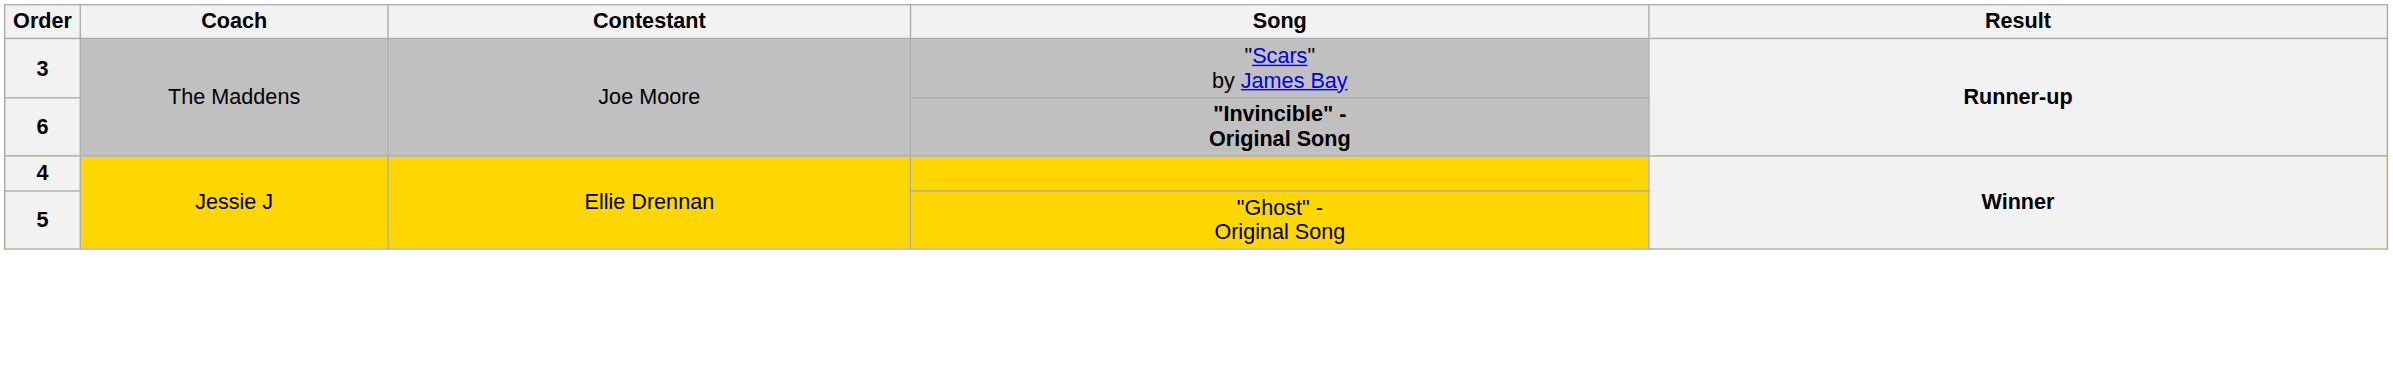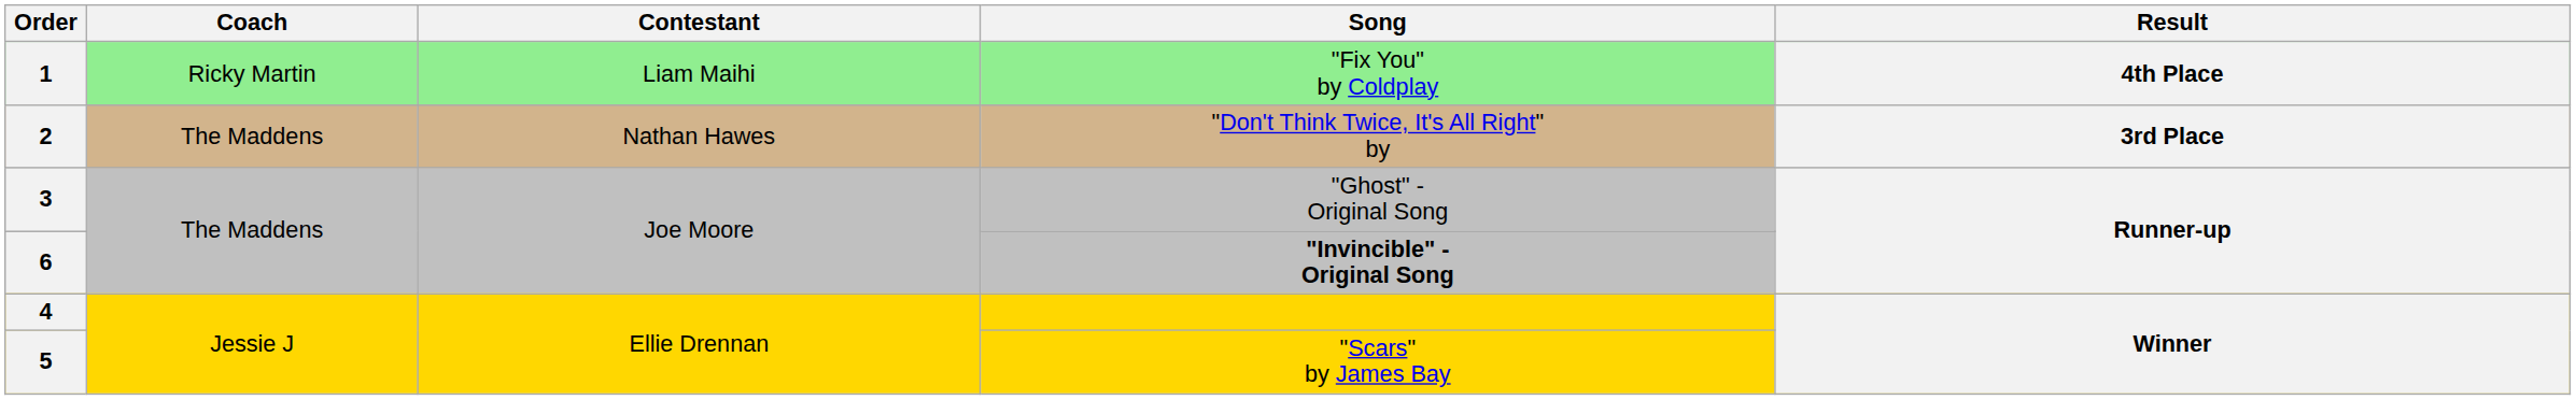 <table class="wikitable" style="text-align:center; width:89%;">
 <tr>
 <th width="1%">Order</th>
 <th width="10%">Coach</th>
 <th width="17%">Contestant</th>
 <th width="24%">Song</th>
 <th width="24%">Result</th>
 </tr>
+<tr bgcolor="lightgreen">
+<th scope="row">1</th>
+<td>Ricky Martin</td>
+<td>Liam Maihi</td>
+<td>"Fix You"<br>by <a href='#'>Coldplay</a></td>
+<th>4th Place</th>
+</tr>
+<tr bgcolor="tan">
+<th scope="row">2</th>
+<td>The Maddens</td>
+<td>Nathan Hawes</td>
+<td>"<a href='#'>Don't Think Twice, It's All Right</a>"<br>by </td>
+<th>3rd Place</th>
+</tr>
 <tr bgcolor="silver">
 <th scope="row">3</th>
 <td rowspan="2">The Maddens</td>
 <td rowspan="2">Joe Moore</td>
-<td>"<a href='#'>Scars</a>"<br>by <a href='#'>James Bay</a></td>
+<td>"Ghost" -<br>Original Song</td>
 <th rowspan="2">Runner-up</th>
 </tr>
 <tr bgcolor="silver">
 <th scope="row">6</th>
 <td><strong>"Invincible" -<br>Original Song</strong></td>
 </tr>
 <tr bgcolor="gold">
 <th scope="row">4</th>
 <td rowspan="2">Jessie J</td>
 <td rowspan="2">Ellie Drennan</td>
 <td></td>
 <th rowspan="2">Winner</th>
 </tr>
 <tr bgcolor="gold">
 <th scope="row">5</th>
-<td>"Ghost" -<br>Original Song</td>
+<td>"<a href='#'>Scars</a>"<br>by <a href='#'>James Bay</a></td>
 </tr>
 </table>
